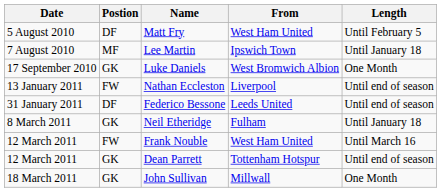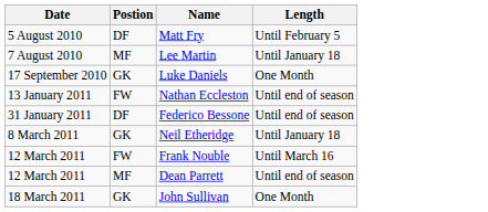 <table class="wikitable">
 <tr>
 <th>Date</th>
 <th>Postion</th>
 <th>Name</th>
-<th>From</th>
 <th>Length</th>
 </tr>
 <tr>
 <td>5 August 2010</td>
 <td>DF</td>
 <td><a href='#'>Matt Fry</a></td>
-<td><a href='#'>West Ham United</a></td>
 <td>Until February 5</td>
 </tr>
 <tr>
 <td>7 August 2010</td>
 <td>MF</td>
 <td><a href='#'>Lee Martin</a></td>
-<td><a href='#'>Ipswich Town</a></td>
 <td>Until January 18</td>
 </tr>
 <tr>
 <td>17 September 2010</td>
 <td>GK</td>
 <td><a href='#'>Luke Daniels</a></td>
-<td><a href='#'>West Bromwich Albion</a></td>
 <td>One Month</td>
 </tr>
 <tr>
 <td>13 January 2011</td>
 <td>FW</td>
 <td><a href='#'>Nathan Eccleston</a></td>
-<td><a href='#'>Liverpool</a></td>
 <td>Until end of season</td>
 </tr>
 <tr>
 <td>31 January 2011</td>
 <td>DF</td>
 <td><a href='#'>Federico Bessone</a></td>
-<td><a href='#'>Leeds United</a></td>
 <td>Until end of season</td>
 </tr>
 <tr>
 <td>8 March 2011</td>
 <td>GK</td>
 <td><a href='#'>Neil Etheridge</a></td>
-<td><a href='#'>Fulham</a></td>
 <td>Until January 18</td>
 </tr>
 <tr>
 <td>12 March 2011</td>
 <td>FW</td>
 <td><a href='#'>Frank Nouble</a></td>
-<td><a href='#'>West Ham United</a></td>
 <td>Until March 16</td>
 </tr>
 <tr>
 <td>12 March 2011</td>
-<td>GK</td>
+<td>MF</td>
 <td><a href='#'>Dean Parrett</a></td>
-<td><a href='#'>Tottenham Hotspur</a></td>
 <td>Until end of season</td>
 </tr>
 <tr>
 <td>18 March 2011</td>
 <td>GK</td>
 <td><a href='#'>John Sullivan</a></td>
-<td><a href='#'>Millwall</a></td>
 <td>One Month</td>
 </tr>
 </table>
